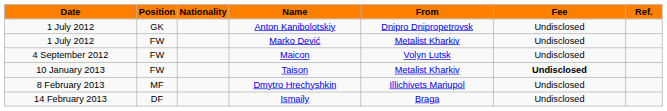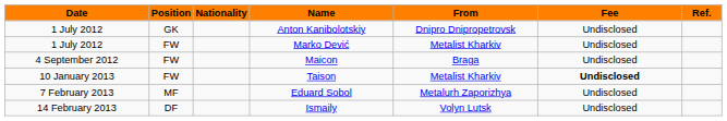 <table class="wikitable" style="text-align:center; font-size:90%; ">
 <tr>
 <th style="background:#FF8000; color:black; width:200px;">Date</th>
 <th style="background:#FF8000; color:black; width:50px;">Position</th>
 <th style="background:#FF8000; color:black; width:50px;">Nationality</th>
 <th style="background:#FF8000; color:black; width:200px;">Name</th>
 <th style="background:#FF8000; color:black; width:200px;">From</th>
 <th style="background:#FF8000; color:black; width:200px;">Fee</th>
 <th style="background:#FF8000; color:black; width:50px;">Ref.</th>
 </tr>
 <tr>
 <td>1 July 2012</td>
 <td>GK</td>
 <td></td>
 <td><a href='#'>Anton Kanibolotskiy</a></td>
 <td><a href='#'>Dnipro Dnipropetrovsk</a></td>
 <td>Undisclosed</td>
 <td></td>
 </tr>
 <tr>
 <td>1 July 2012</td>
 <td>FW</td>
 <td></td>
 <td><a href='#'>Marko Dević</a></td>
 <td><a href='#'>Metalist Kharkiv</a></td>
 <td>Undisclosed</td>
 <td></td>
 </tr>
 <tr>
 <td>4 September 2012</td>
 <td>FW</td>
 <td></td>
 <td><a href='#'>Maicon</a></td>
-<td><a href='#'>Volyn Lutsk</a></td>
+<td><a href='#'>Braga</a></td>
 <td>Undisclosed</td>
 <td></td>
 </tr>
 <tr>
 <td>10 January 2013</td>
 <td>FW</td>
 <td></td>
 <td><a href='#'>Taison</a></td>
 <td><a href='#'>Metalist Kharkiv</a></td>
 <td><strong>Undisclosed</strong></td>
 <td></td>
 </tr>
 <tr>
-<td>8 February 2013</td>
+<td>7 February 2013</td>
 <td>MF</td>
 <td></td>
-<td><a href='#'>Dmytro Hrechyshkin</a></td>
-<td><a href='#'>Illichivets Mariupol</a></td>
+<td><a href='#'>Eduard Sobol</a></td>
+<td><a href='#'>Metalurh Zaporizhya</a></td>
 <td>Undisclosed</td>
 <td></td>
 </tr>
 <tr>
 <td>14 February 2013</td>
 <td>DF</td>
 <td></td>
 <td><a href='#'>Ismaily</a></td>
-<td><a href='#'>Braga</a></td>
+<td><a href='#'>Volyn Lutsk</a></td>
 <td>Undisclosed</td>
 <td></td>
 </tr>
 </table>
